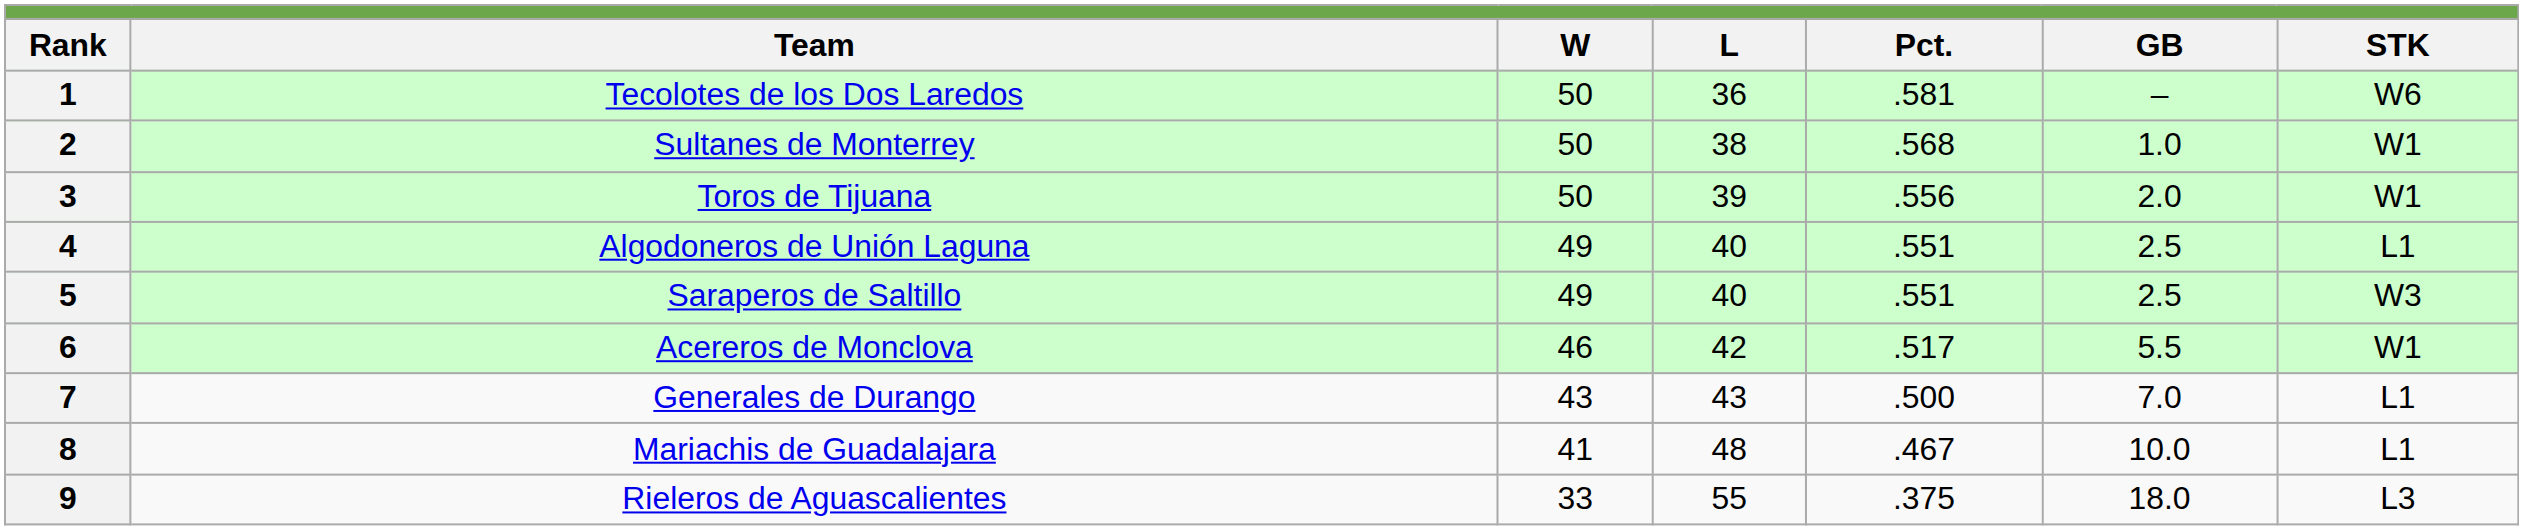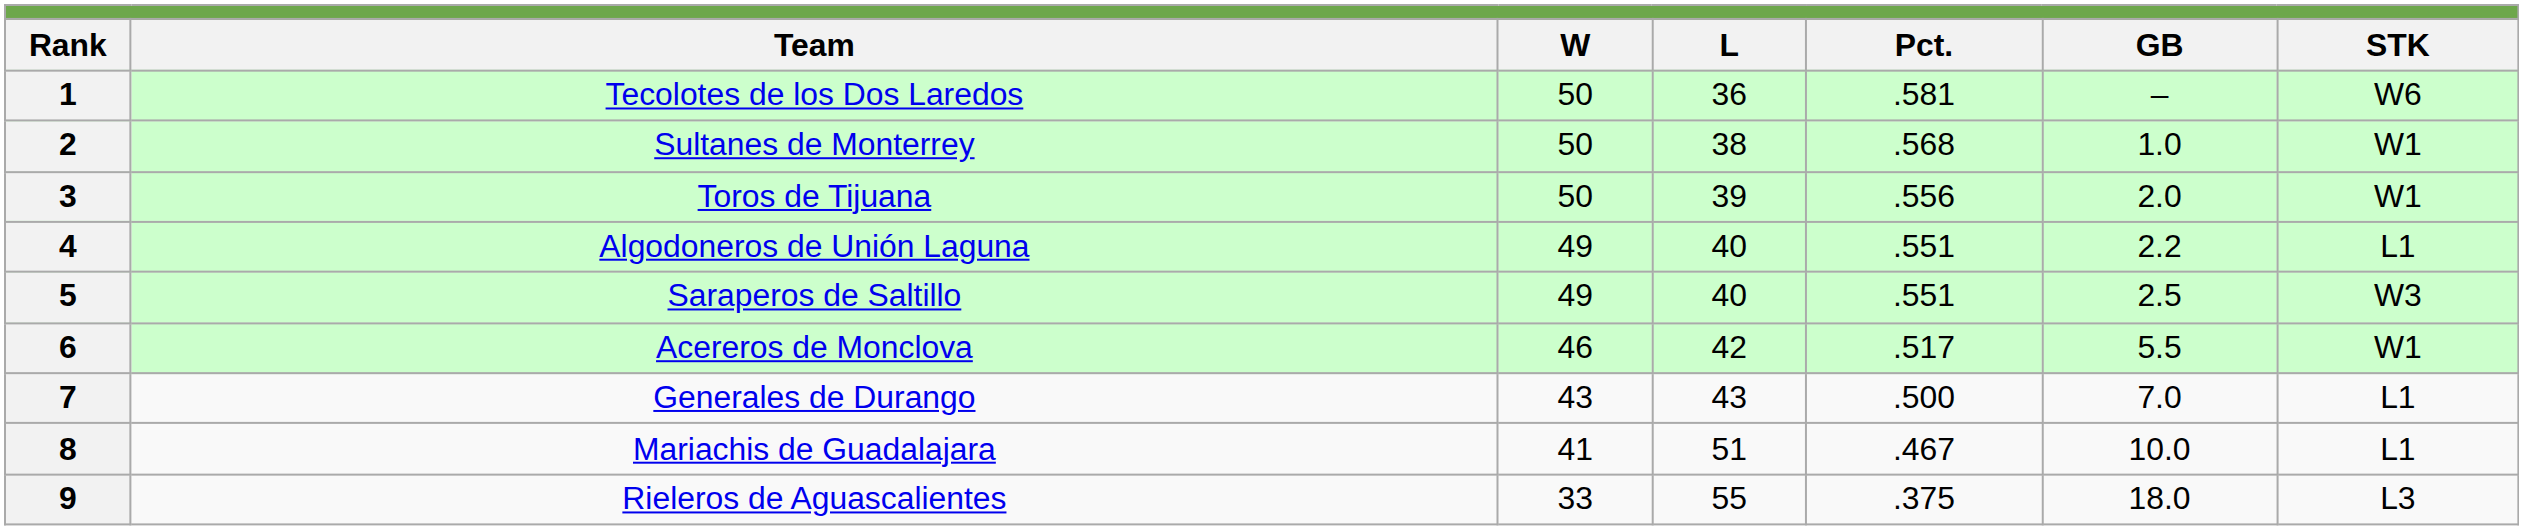 <table class="wikitable plainrowheaders" width="100%" style="text-align:center;">
 <tr>
 <th style="background:#6DA74B;" colspan="7"></th>
 </tr>
 <tr>
 <th scope="col" width="5%">Rank</th>
 <th>Team</th>
 <th>W</th>
 <th>L</th>
 <th>Pct.</th>
 <th>GB</th>
 <th>STK</th>
 </tr>
 <tr style="background-color:#ccffcc;">
 <th>1</th>
 <td><a href='#'>Tecolotes de los Dos Laredos</a></td>
 <td>50</td>
 <td>36</td>
 <td>.581</td>
 <td>–</td>
 <td>W6</td>
 </tr>
 <tr style="background-color:#ccffcc;">
 <th>2</th>
 <td><a href='#'>Sultanes de Monterrey</a></td>
 <td>50</td>
 <td>38</td>
 <td>.568</td>
 <td>1.0</td>
 <td>W1</td>
 </tr>
 <tr style="background-color:#ccffcc;">
 <th>3</th>
 <td><a href='#'>Toros de Tijuana</a></td>
 <td>50</td>
 <td>39</td>
 <td>.556</td>
 <td>2.0</td>
 <td>W1</td>
 </tr>
 <tr style="background-color:#ccffcc;">
 <th>4</th>
 <td><a href='#'>Algodoneros de Unión Laguna</a></td>
 <td>49</td>
 <td>40</td>
 <td>.551</td>
-<td>2.5</td>
+<td>2.2</td>
 <td>L1</td>
 </tr>
 <tr style="background-color:#ccffcc;">
 <th>5</th>
 <td><a href='#'>Saraperos de Saltillo</a></td>
 <td>49</td>
 <td>40</td>
 <td>.551</td>
 <td>2.5</td>
 <td>W3</td>
 </tr>
 <tr style="background-color:#ccffcc;">
 <th>6</th>
 <td><a href='#'>Acereros de Monclova</a></td>
 <td>46</td>
 <td>42</td>
 <td>.517</td>
 <td>5.5</td>
 <td>W1</td>
 </tr>
 <tr>
 <th>7</th>
 <td><a href='#'>Generales de Durango</a></td>
 <td>43</td>
 <td>43</td>
 <td>.500</td>
 <td>7.0</td>
 <td>L1</td>
 </tr>
 <tr>
 <th>8</th>
 <td><a href='#'>Mariachis de Guadalajara</a></td>
 <td>41</td>
-<td>48</td>
+<td>51</td>
 <td>.467</td>
 <td>10.0</td>
 <td>L1</td>
 </tr>
 <tr>
 <th>9</th>
 <td><a href='#'>Rieleros de Aguascalientes</a></td>
 <td>33</td>
 <td>55</td>
 <td>.375</td>
 <td>18.0</td>
 <td>L3</td>
 </tr>
 </table>
